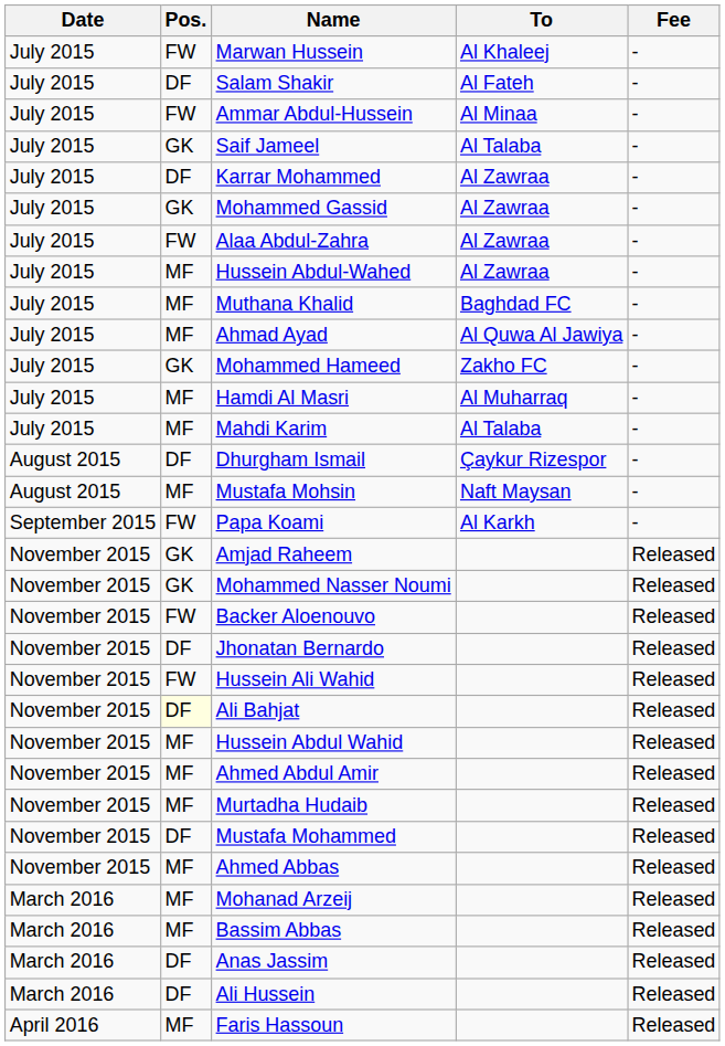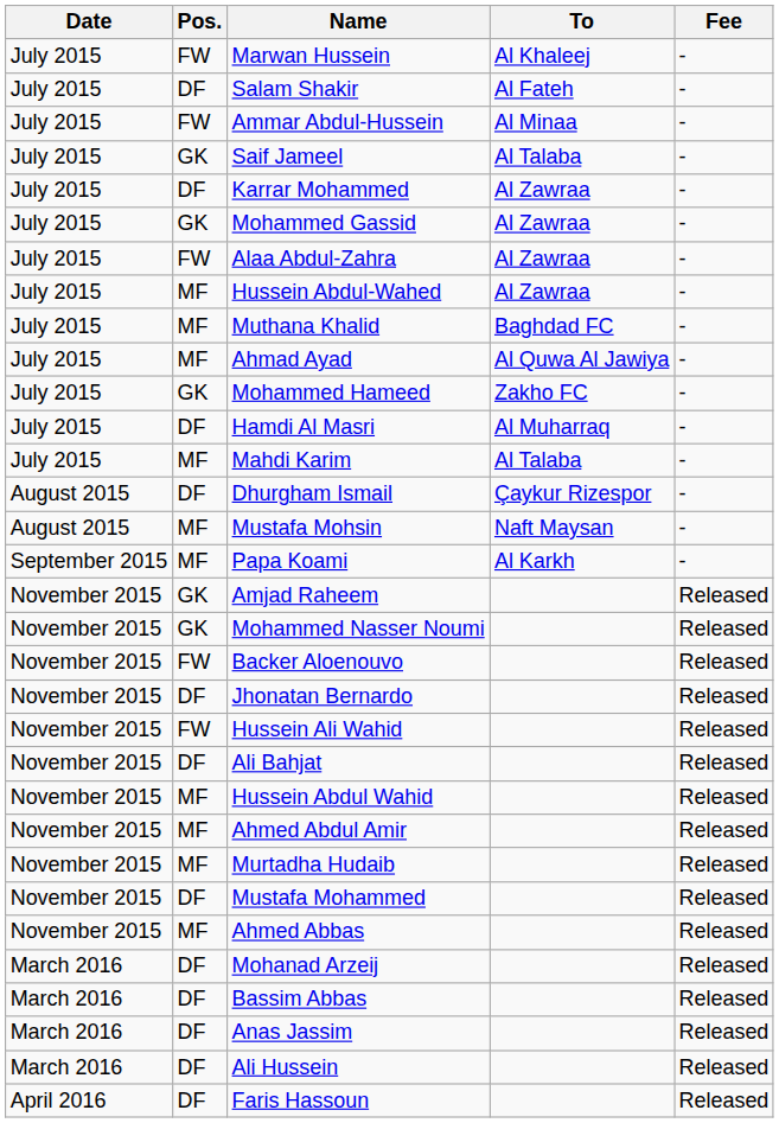 <table class="wikitable">
 <tr>
 <th>Date</th>
 <th>Pos.</th>
 <th>Name</th>
 <th>To</th>
 <th>Fee</th>
 </tr>
 <tr>
 <td>July 2015</td>
 <td>FW</td>
 <td> <a href='#'>Marwan Hussein</a></td>
 <td> <a href='#'>Al Khaleej</a></td>
 <td>-</td>
 </tr>
 <tr>
 <td>July 2015</td>
 <td>DF</td>
 <td> <a href='#'>Salam Shakir</a></td>
 <td> <a href='#'>Al Fateh</a></td>
 <td>-</td>
 </tr>
 <tr>
 <td>July 2015</td>
 <td>FW</td>
 <td> <a href='#'>Ammar Abdul-Hussein</a></td>
 <td> <a href='#'>Al Minaa</a></td>
 <td>-</td>
 </tr>
 <tr>
 <td>July 2015</td>
 <td>GK</td>
 <td> <a href='#'>Saif Jameel</a></td>
 <td> <a href='#'>Al Talaba</a></td>
 <td>-</td>
 </tr>
 <tr>
 <td>July 2015</td>
 <td>DF</td>
 <td> <a href='#'>Karrar Mohammed</a></td>
 <td> <a href='#'>Al Zawraa</a></td>
 <td>-</td>
 </tr>
 <tr>
 <td>July 2015</td>
 <td>GK</td>
 <td> <a href='#'>Mohammed Gassid</a></td>
 <td> <a href='#'>Al Zawraa</a></td>
 <td>-</td>
 </tr>
 <tr>
 <td>July 2015</td>
 <td>FW</td>
 <td> <a href='#'>Alaa Abdul-Zahra</a></td>
 <td> <a href='#'>Al Zawraa</a></td>
 <td>-</td>
 </tr>
 <tr>
 <td>July 2015</td>
 <td>MF</td>
 <td> <a href='#'>Hussein Abdul-Wahed</a></td>
 <td> <a href='#'>Al Zawraa</a></td>
 <td>-</td>
 </tr>
 <tr>
 <td>July 2015</td>
 <td>MF</td>
 <td> <a href='#'>Muthana Khalid</a></td>
 <td> <a href='#'>Baghdad FC</a></td>
 <td>-</td>
 </tr>
 <tr>
 <td>July 2015</td>
 <td>MF</td>
 <td> <a href='#'>Ahmad Ayad</a></td>
 <td> <a href='#'>Al Quwa Al Jawiya</a></td>
 <td>-</td>
 </tr>
 <tr>
 <td>July 2015</td>
 <td>GK</td>
 <td> <a href='#'>Mohammed Hameed</a></td>
 <td> <a href='#'>Zakho FC</a></td>
 <td>-</td>
 </tr>
 <tr>
 <td>July 2015</td>
-<td>MF</td>
+<td>DF</td>
 <td> <a href='#'>Hamdi Al Masri</a></td>
 <td> <a href='#'>Al Muharraq</a></td>
 <td>-</td>
 </tr>
 <tr>
 <td>July 2015</td>
 <td>MF</td>
 <td> <a href='#'>Mahdi Karim</a></td>
 <td> <a href='#'>Al Talaba</a></td>
 <td>-</td>
 </tr>
 <tr>
 <td>August 2015</td>
 <td>DF</td>
 <td> <a href='#'>Dhurgham Ismail</a></td>
 <td> <a href='#'>Çaykur Rizespor</a></td>
 <td>-</td>
 </tr>
 <tr>
 <td>August 2015</td>
 <td>MF</td>
 <td> <a href='#'>Mustafa Mohsin</a></td>
 <td> <a href='#'>Naft Maysan</a></td>
 <td>-</td>
 </tr>
 <tr>
 <td>September 2015</td>
-<td>FW</td>
+<td>MF</td>
 <td> <a href='#'>Papa Koami</a></td>
 <td> <a href='#'>Al Karkh</a></td>
 <td>-</td>
 </tr>
 <tr>
 <td>November 2015</td>
 <td>GK</td>
 <td> <a href='#'>Amjad Raheem</a></td>
 <td></td>
 <td>Released</td>
 </tr>
 <tr>
 <td>November 2015</td>
 <td>GK</td>
 <td> <a href='#'>Mohammed Nasser Noumi</a></td>
 <td></td>
 <td>Released</td>
 </tr>
 <tr>
 <td>November 2015</td>
 <td>FW</td>
 <td> <a href='#'>Backer Aloenouvo</a></td>
 <td></td>
 <td>Released</td>
 </tr>
 <tr>
 <td>November 2015</td>
 <td>DF</td>
 <td> <a href='#'>Jhonatan Bernardo</a></td>
 <td></td>
 <td>Released</td>
 </tr>
 <tr>
 <td>November 2015</td>
 <td>FW</td>
 <td> <a href='#'>Hussein Ali Wahid</a></td>
 <td></td>
 <td>Released</td>
 </tr>
 <tr>
 <td>November 2015</td>
-<td style="background: lightyellow;">DF</td>
+<td>DF</td>
 <td> <a href='#'>Ali Bahjat</a></td>
 <td></td>
 <td>Released</td>
 </tr>
 <tr>
 <td>November 2015</td>
 <td>MF</td>
 <td> <a href='#'>Hussein Abdul Wahid</a></td>
 <td></td>
 <td>Released</td>
 </tr>
 <tr>
 <td>November 2015</td>
 <td>MF</td>
 <td> <a href='#'>Ahmed Abdul Amir</a></td>
 <td></td>
 <td>Released</td>
 </tr>
 <tr>
 <td>November 2015</td>
 <td>MF</td>
 <td> <a href='#'>Murtadha Hudaib</a></td>
 <td></td>
 <td>Released</td>
 </tr>
 <tr>
 <td>November 2015</td>
 <td>DF</td>
 <td> <a href='#'>Mustafa Mohammed</a></td>
 <td></td>
 <td>Released</td>
 </tr>
 <tr>
 <td>November 2015</td>
 <td>MF</td>
 <td> <a href='#'>Ahmed Abbas</a></td>
 <td></td>
 <td>Released</td>
 </tr>
 <tr>
 <td>March 2016</td>
-<td>MF</td>
+<td>DF</td>
 <td> <a href='#'>Mohanad Arzeij</a></td>
 <td></td>
 <td>Released</td>
 </tr>
 <tr>
 <td>March 2016</td>
-<td>MF</td>
+<td>DF</td>
 <td> <a href='#'>Bassim Abbas</a></td>
 <td></td>
 <td>Released</td>
 </tr>
 <tr>
 <td>March 2016</td>
 <td>DF</td>
 <td> <a href='#'>Anas Jassim</a></td>
 <td></td>
 <td>Released</td>
 </tr>
 <tr>
 <td>March 2016</td>
 <td>DF</td>
 <td> <a href='#'>Ali Hussein</a></td>
 <td></td>
 <td>Released</td>
 </tr>
 <tr>
 <td>April 2016</td>
-<td>MF</td>
+<td>DF</td>
 <td> <a href='#'>Faris Hassoun</a></td>
 <td></td>
 <td>Released</td>
 </tr>
 </table>
